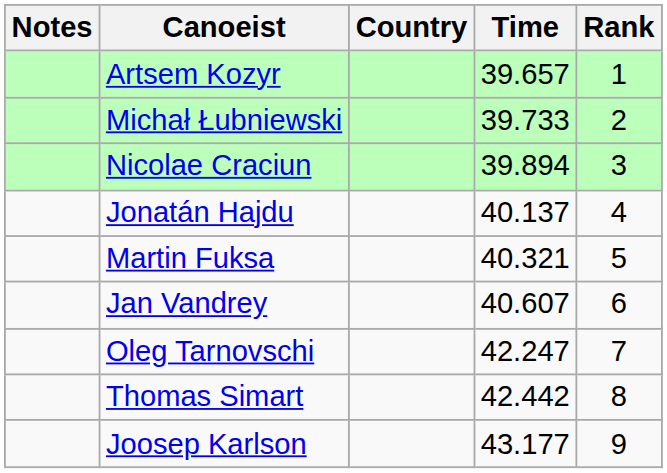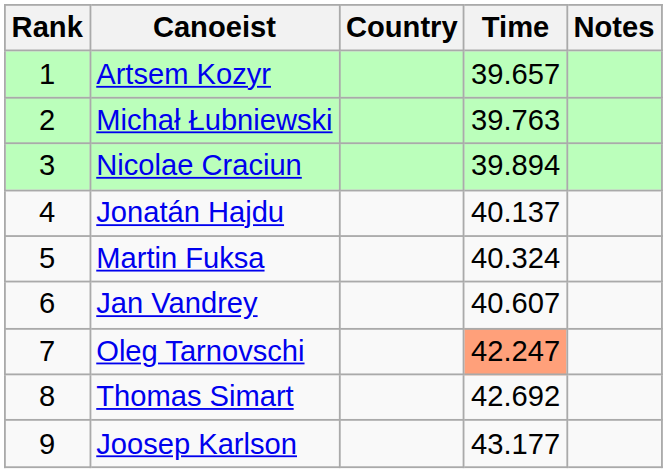 <table class="wikitable" style="text-align:center">
 <tr>
-<th>Notes</th>
+<th>Rank</th>
 <th>Canoeist</th>
 <th>Country</th>
 <th>Time</th>
-<th>Rank</th>
+<th>Notes</th>
 </tr>
 <tr bgcolor=bbffbb>
-<td></td>
+<td>1</td>
 <td align="left"><a href='#'>Artsem Kozyr</a></td>
 <td align="left"></td>
 <td>39.657</td>
-<td>1</td>
+<td></td>
 </tr>
 <tr bgcolor=bbffbb>
-<td></td>
+<td>2</td>
 <td align="left"><a href='#'>Michał Łubniewski</a></td>
 <td align="left"></td>
-<td>39.733</td>
-<td>2</td>
+<td>39.763</td>
+<td></td>
 </tr>
 <tr bgcolor=bbffbb>
-<td></td>
+<td>3</td>
 <td align="left"><a href='#'>Nicolae Craciun</a></td>
 <td align="left"></td>
 <td>39.894</td>
-<td>3</td>
+<td></td>
 </tr>
 <tr>
-<td></td>
+<td>4</td>
 <td align="left"><a href='#'>Jonatán Hajdu</a></td>
 <td align="left"></td>
 <td>40.137</td>
-<td>4</td>
+<td></td>
 </tr>
 <tr>
-<td></td>
+<td>5</td>
 <td align="left"><a href='#'>Martin Fuksa</a></td>
 <td align="left"></td>
-<td>40.321</td>
-<td>5</td>
+<td>40.324</td>
+<td></td>
 </tr>
 <tr>
-<td></td>
+<td>6</td>
 <td align="left"><a href='#'>Jan Vandrey</a></td>
 <td align="left"></td>
 <td>40.607</td>
-<td>6</td>
+<td></td>
 </tr>
 <tr>
-<td></td>
+<td>7</td>
 <td align="left"><a href='#'>Oleg Tarnovschi</a></td>
 <td align="left"></td>
-<td>42.247</td>
-<td>7</td>
+<td style="background: lightsalmon;">42.247</td>
+<td></td>
 </tr>
 <tr>
-<td></td>
+<td>8</td>
 <td align="left"><a href='#'>Thomas Simart</a></td>
 <td align="left"></td>
-<td>42.442</td>
-<td>8</td>
+<td>42.692</td>
+<td></td>
 </tr>
 <tr>
-<td></td>
+<td>9</td>
 <td align="left"><a href='#'>Joosep Karlson</a></td>
 <td align="left"></td>
 <td>43.177</td>
-<td>9</td>
+<td></td>
 </tr>
 </table>
